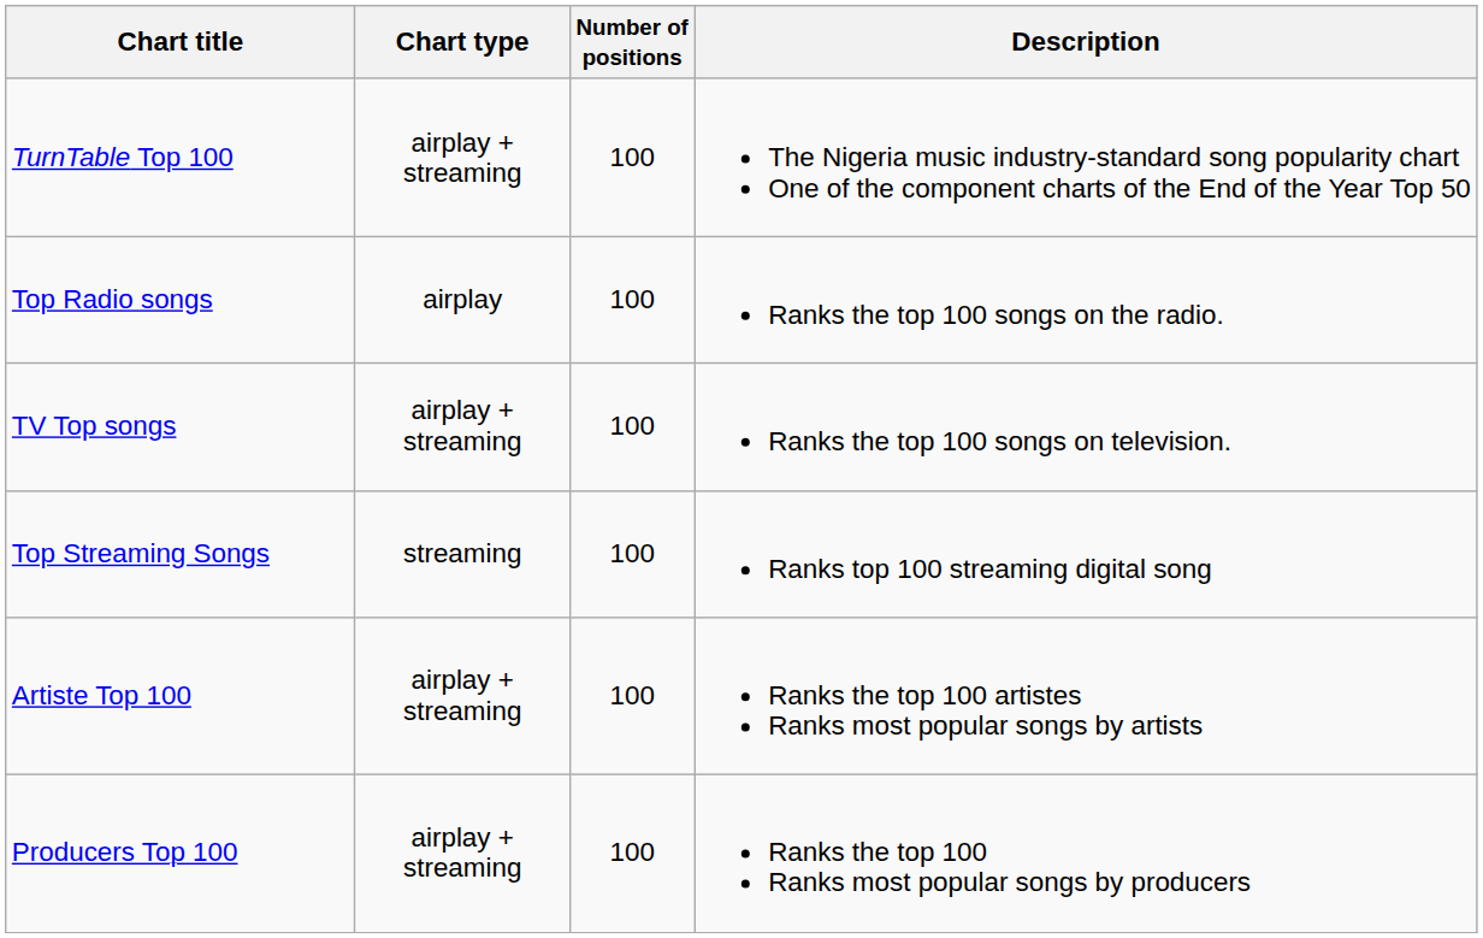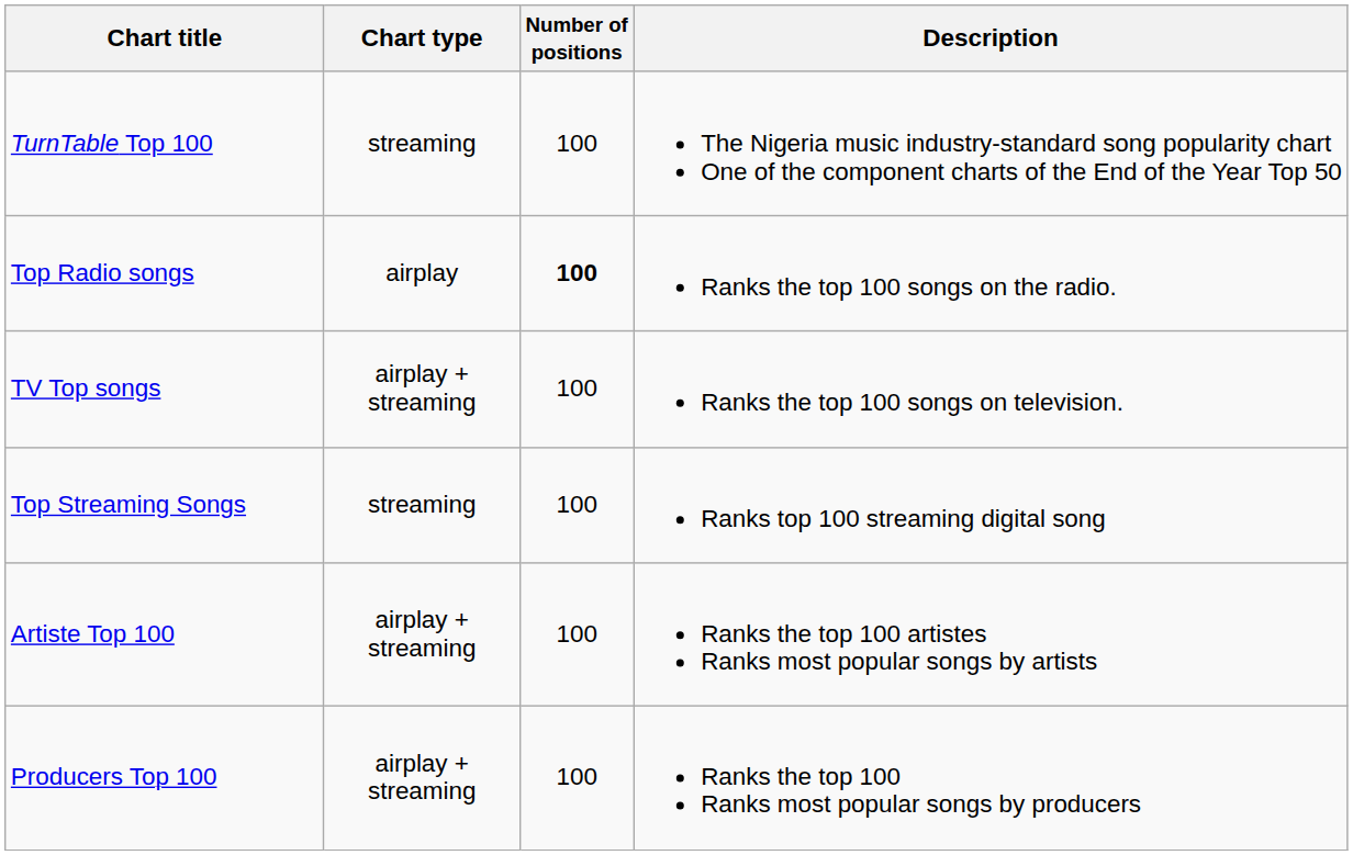 <table class="wikitable sortable">
 <tr>
 <th width=200>Chart title</th>
 <th width=120>Chart type</th>
 <th><small>Number of<br>positions</small></th>
 <th class="unsortable">Description</th>
 </tr>
 <tr>
 <td><a href='#'><em>TurnTable</em> Top 100</a></td>
-<td style="text-align:center;" rowspan="1">airplay +<br>streaming</td>
+<td style="text-align:center;" rowspan="1">streaming</td>
 <td align=center>100</td>
 <td><br><ul><li>The Nigeria music industry-standard song popularity chart</li><li>One of the component charts of the End of the Year Top 50</li></ul></td>
 </tr>
 <tr>
 <td><a href='#'>Top Radio songs</a></td>
 <td style="text-align:center;" rowspan="1">airplay</td>
-<td align=center>100</td>
+<td align=center><strong>100</strong></td>
 <td><br><ul><li>Ranks the top 100 songs on the radio.</li></ul></td>
 </tr>
 <tr>
 <td><a href='#'>TV Top songs</a></td>
 <td style="text-align:center;" rowspan="1">airplay +<br>streaming</td>
 <td align=center>100</td>
 <td><br><ul><li>Ranks the top 100 songs on television.</li></ul></td>
 </tr>
 <tr>
 <td><a href='#'>Top Streaming Songs</a></td>
 <td style="text-align:center;" rowspan="1">streaming</td>
 <td align=center>100</td>
 <td><br><ul><li>Ranks top 100 streaming digital song</li></ul></td>
 </tr>
 <tr>
 <td><a href='#'>Artiste Top 100</a></td>
 <td style="text-align:center;" rowspan="1">airplay +<br>streaming</td>
 <td align=center>100</td>
 <td><br><ul><li>Ranks the top 100 artistes</li><li>Ranks most popular songs by artists</li></ul></td>
 </tr>
 <tr>
 <td><a href='#'>Producers Top 100</a></td>
 <td style="text-align:center;" rowspan="1">airplay +<br>streaming</td>
 <td align=center>100</td>
 <td><br><ul><li>Ranks the top 100</li><li>Ranks most popular songs by producers</li></ul></td>
 </tr>
 </table>
